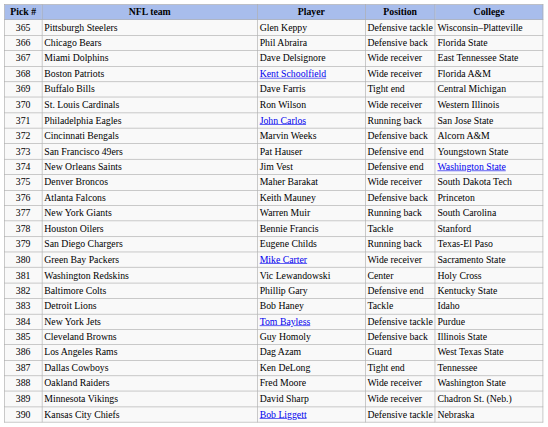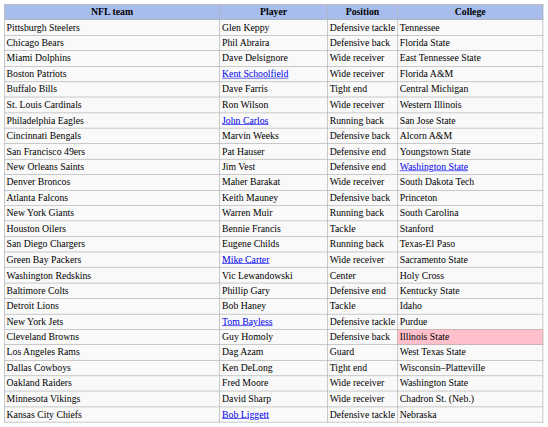 <table class="wikitable sortable sortable" style="width: 100%">
 <tr>
-<th style="background:#A8BDEC" width=7%>Pick #</th>
 <th width=40% style="background:#A8BDEC">NFL team</th>
 <th width=20% style="background:#A8BDEC">Player</th>
 <th width=13% style="background:#A8BDEC">Position</th>
 <th style="background:#A8BDEC">College</th>
 </tr>
 <tr>
-<td align=center>365</td>
 <td>Pittsburgh Steelers</td>
 <td>Glen Keppy</td>
 <td>Defensive tackle</td>
-<td>Wisconsin–Platteville</td>
+<td>Tennessee</td>
 </tr>
 <tr>
-<td align=center>366</td>
 <td>Chicago Bears</td>
 <td>Phil Abraira</td>
 <td>Defensive back</td>
 <td>Florida State</td>
 </tr>
 <tr>
-<td align=center>367</td>
 <td>Miami Dolphins</td>
 <td>Dave Delsignore</td>
 <td>Wide receiver</td>
 <td>East Tennessee State</td>
 </tr>
 <tr>
-<td align=center>368</td>
 <td>Boston Patriots</td>
 <td><a href='#'>Kent Schoolfield</a></td>
 <td>Wide receiver</td>
 <td>Florida A&M</td>
 </tr>
 <tr>
-<td align=center>369</td>
 <td>Buffalo Bills</td>
 <td>Dave Farris</td>
 <td>Tight end</td>
 <td>Central Michigan</td>
 </tr>
 <tr>
-<td align=center>370</td>
 <td>St. Louis Cardinals</td>
 <td>Ron Wilson</td>
 <td>Wide receiver</td>
 <td>Western Illinois</td>
 </tr>
 <tr>
-<td align=center>371</td>
 <td>Philadelphia Eagles</td>
 <td><a href='#'>John Carlos</a></td>
 <td>Running back</td>
 <td>San Jose State</td>
 </tr>
 <tr>
-<td align=center>372</td>
 <td>Cincinnati Bengals</td>
 <td>Marvin Weeks</td>
 <td>Defensive back</td>
 <td>Alcorn A&M</td>
 </tr>
 <tr>
-<td align=center>373</td>
 <td>San Francisco 49ers</td>
 <td>Pat Hauser</td>
 <td>Defensive end</td>
 <td>Youngstown State</td>
 </tr>
 <tr>
-<td align=center>374</td>
 <td>New Orleans Saints</td>
 <td>Jim Vest</td>
 <td>Defensive end</td>
 <td><a href='#'>Washington State</a></td>
 </tr>
 <tr>
-<td align=center>375</td>
 <td>Denver Broncos</td>
 <td>Maher Barakat</td>
 <td>Wide receiver</td>
 <td>South Dakota Tech</td>
 </tr>
 <tr>
-<td align=center>376</td>
 <td>Atlanta Falcons</td>
 <td>Keith Mauney</td>
 <td>Defensive back</td>
 <td>Princeton</td>
 </tr>
 <tr>
-<td align=center>377</td>
 <td>New York Giants</td>
 <td>Warren Muir</td>
 <td>Running back</td>
 <td>South Carolina</td>
 </tr>
 <tr>
-<td align=center>378</td>
 <td>Houston Oilers</td>
 <td>Bennie Francis</td>
 <td>Tackle</td>
 <td>Stanford</td>
 </tr>
 <tr>
-<td align=center>379</td>
 <td>San Diego Chargers</td>
 <td>Eugene Childs</td>
 <td>Running back</td>
 <td>Texas-El Paso</td>
 </tr>
 <tr>
-<td align=center>380</td>
 <td>Green Bay Packers</td>
 <td><a href='#'>Mike Carter</a></td>
 <td>Wide receiver</td>
 <td>Sacramento State</td>
 </tr>
 <tr>
-<td align=center>381</td>
 <td>Washington Redskins</td>
 <td>Vic Lewandowski</td>
 <td>Center</td>
 <td>Holy Cross</td>
 </tr>
 <tr>
-<td align=center>382</td>
 <td>Baltimore Colts</td>
 <td>Phillip Gary</td>
 <td>Defensive end</td>
 <td>Kentucky State</td>
 </tr>
 <tr>
-<td align=center>383</td>
 <td>Detroit Lions</td>
 <td>Bob Haney</td>
 <td>Tackle</td>
 <td>Idaho</td>
 </tr>
 <tr>
-<td align=center>384</td>
 <td>New York Jets</td>
 <td><a href='#'>Tom Bayless</a></td>
 <td>Defensive tackle</td>
 <td>Purdue</td>
 </tr>
 <tr>
-<td align=center>385</td>
 <td>Cleveland Browns</td>
 <td>Guy Homoly</td>
 <td>Defensive back</td>
-<td>Illinois State</td>
+<td style="background: pink;">Illinois State</td>
 </tr>
 <tr>
-<td align=center>386</td>
 <td>Los Angeles Rams</td>
 <td>Dag Azam</td>
 <td>Guard</td>
 <td>West Texas State</td>
 </tr>
 <tr>
-<td align=center>387</td>
 <td>Dallas Cowboys</td>
 <td>Ken DeLong</td>
 <td>Tight end</td>
-<td>Tennessee</td>
+<td>Wisconsin–Platteville</td>
 </tr>
 <tr>
-<td align=center>388</td>
 <td>Oakland Raiders</td>
 <td>Fred Moore</td>
 <td>Wide receiver</td>
 <td>Washington State</td>
 </tr>
 <tr>
-<td align=center>389</td>
 <td>Minnesota Vikings</td>
 <td>David Sharp</td>
 <td>Wide receiver</td>
 <td>Chadron St. (Neb.)</td>
 </tr>
 <tr>
-<td align=center>390</td>
 <td>Kansas City Chiefs</td>
 <td><a href='#'>Bob Liggett</a></td>
 <td>Defensive tackle</td>
 <td>Nebraska</td>
 </tr>
 </table>
